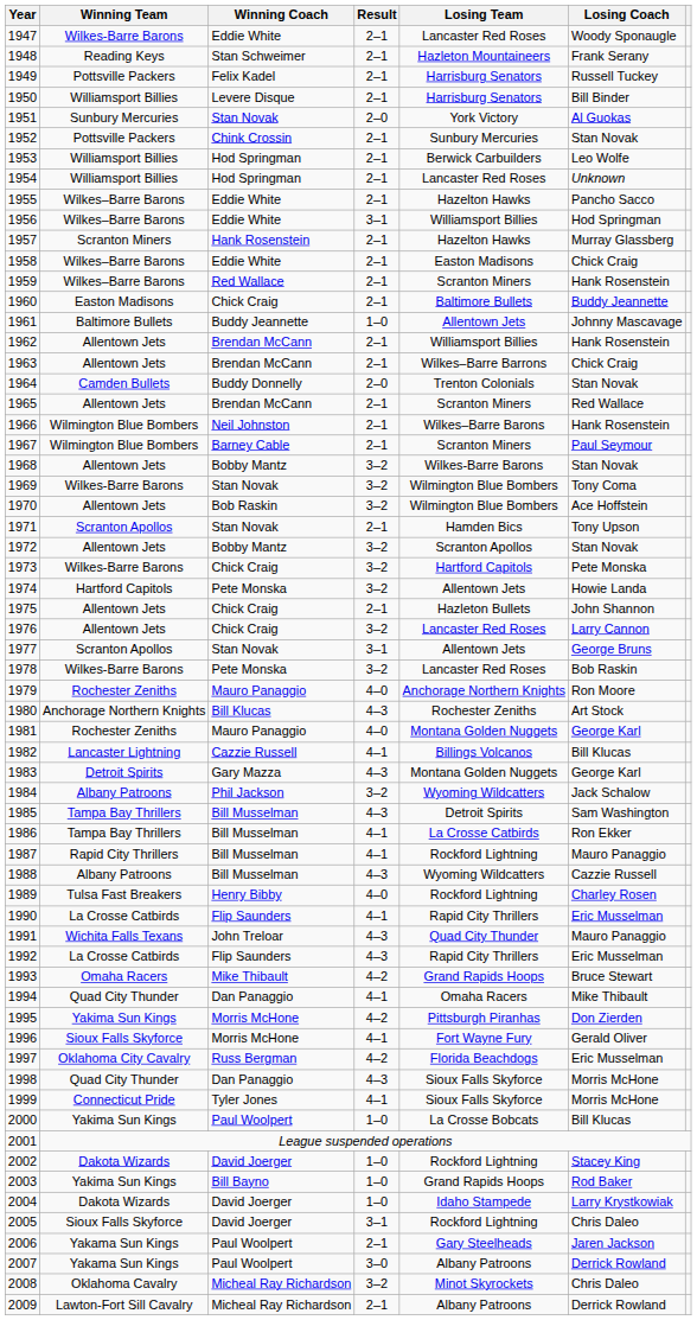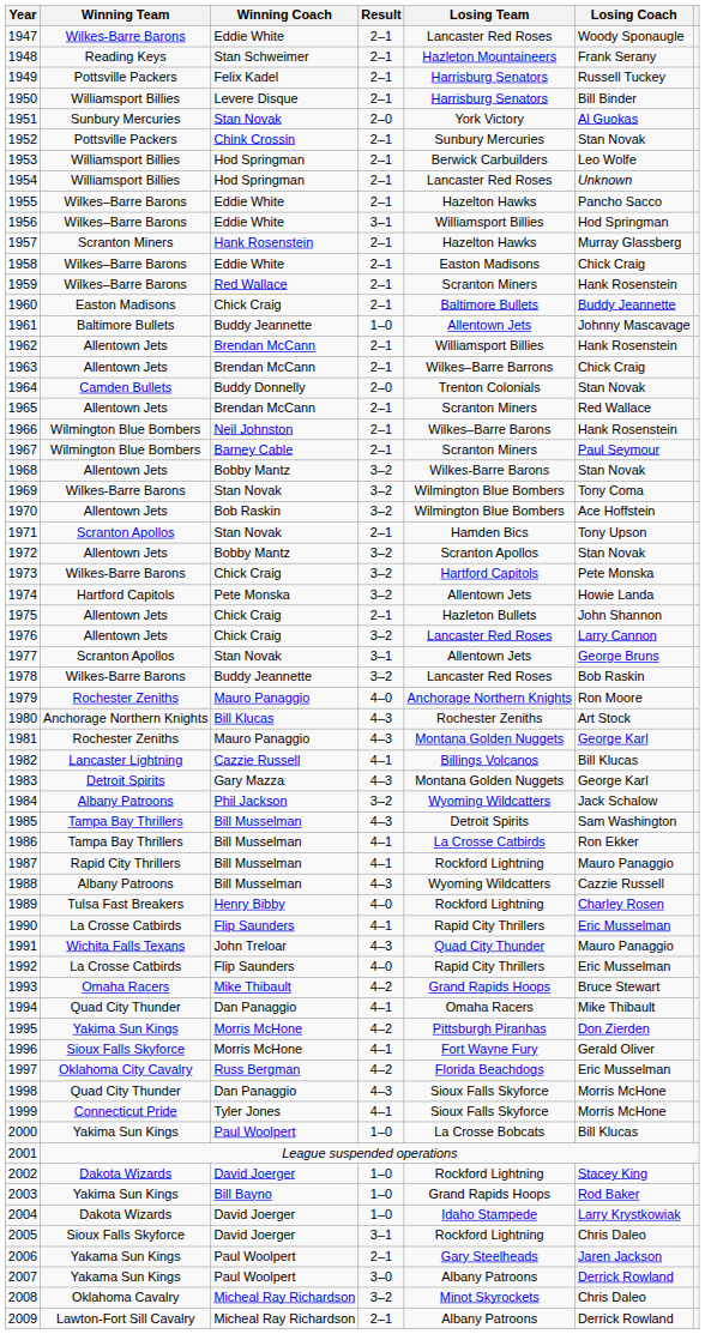 <table class="wikitable">
 <tr>
 <th>Year</th>
 <th>Winning Team</th>
 <th>Winning Coach</th>
 <th>Result</th>
 <th>Losing Team</th>
 <th>Losing Coach</th>
 <th class="unsortable"></th>
 </tr>
 <tr>
 <td align=center>1947</td>
 <td align=center><a href='#'>Wilkes-Barre Barons</a></td>
 <td>Eddie White</td>
 <td align=center>2–1</td>
 <td align=center>Lancaster Red Roses</td>
 <td>Woody Sponaugle</td>
 <td align=center></td>
 </tr>
 <tr>
 <td align=center>1948</td>
 <td align=center>Reading Keys</td>
 <td>Stan Schweimer</td>
 <td align=center>2–1</td>
 <td align=center><a href='#'>Hazleton Mountaineers</a></td>
 <td>Frank Serany</td>
 <td align=center></td>
 </tr>
 <tr>
 <td align=center>1949</td>
 <td align=center>Pottsville Packers</td>
 <td>Felix Kadel</td>
 <td align=center>2–1</td>
 <td align=center><a href='#'>Harrisburg Senators</a></td>
 <td>Russell Tuckey</td>
 <td align=center></td>
 </tr>
 <tr>
 <td align=center>1950</td>
 <td align=center>Williamsport Billies</td>
 <td>Levere Disque</td>
 <td align=center>2–1</td>
 <td align=center><a href='#'>Harrisburg Senators</a></td>
 <td>Bill Binder</td>
 <td align=center></td>
 </tr>
 <tr>
 <td align=center>1951</td>
 <td align=center>Sunbury Mercuries</td>
 <td><a href='#'>Stan Novak</a></td>
 <td align=center>2–0</td>
 <td align=center>York Victory</td>
 <td><a href='#'>Al Guokas</a></td>
 <td align=center></td>
 </tr>
 <tr>
 <td align=center>1952</td>
 <td align=center>Pottsville Packers</td>
 <td><a href='#'>Chink Crossin</a></td>
 <td align=center>2–1</td>
 <td align=center>Sunbury Mercuries</td>
 <td>Stan Novak</td>
 <td align=center></td>
 </tr>
 <tr>
 <td align=center>1953</td>
 <td align=center>Williamsport Billies</td>
 <td>Hod Springman</td>
 <td align=center>2–1</td>
 <td align=center>Berwick Carbuilders</td>
 <td>Leo Wolfe</td>
 <td align=center></td>
 </tr>
 <tr>
 <td align=center>1954</td>
 <td align=center>Williamsport Billies</td>
 <td>Hod Springman</td>
 <td align=center>2–1</td>
 <td align=center>Lancaster Red Roses</td>
 <td><em>Unknown</em></td>
 <td align=center></td>
 </tr>
 <tr>
 <td align=center>1955</td>
 <td align=center>Wilkes–Barre Barons</td>
 <td>Eddie White</td>
 <td align=center>2–1</td>
 <td align=center>Hazelton Hawks</td>
 <td>Pancho Sacco</td>
 <td align=center></td>
 </tr>
 <tr>
 <td align=center>1956</td>
 <td align=center>Wilkes–Barre Barons</td>
 <td>Eddie White</td>
 <td align=center>3–1</td>
 <td align=center>Williamsport Billies</td>
 <td>Hod Springman</td>
 <td align=center></td>
 </tr>
 <tr>
 <td align=center>1957</td>
 <td align=center>Scranton Miners</td>
 <td><a href='#'>Hank Rosenstein</a></td>
 <td align=center>2–1</td>
 <td align=center>Hazelton Hawks</td>
 <td>Murray Glassberg</td>
 <td align=center></td>
 </tr>
 <tr>
 <td align=center>1958</td>
 <td align=center>Wilkes–Barre Barons</td>
 <td>Eddie White</td>
 <td align=center>2–1</td>
 <td align=center>Easton Madisons</td>
 <td>Chick Craig</td>
 <td align=center></td>
 </tr>
 <tr>
 <td align=center>1959</td>
 <td align=center>Wilkes–Barre Barons</td>
 <td><a href='#'>Red Wallace</a></td>
 <td align=center>2–1</td>
 <td align=center>Scranton Miners</td>
 <td>Hank Rosenstein</td>
 <td align=center></td>
 </tr>
 <tr>
 <td align=center>1960</td>
 <td align=center>Easton Madisons</td>
 <td>Chick Craig</td>
 <td align=center>2–1</td>
 <td align=center><a href='#'>Baltimore Bullets</a></td>
 <td><a href='#'>Buddy Jeannette</a></td>
 <td align=center></td>
 </tr>
 <tr>
 <td align=center>1961</td>
 <td align=center>Baltimore Bullets</td>
 <td>Buddy Jeannette</td>
 <td align=center>1–0</td>
 <td align=center><a href='#'>Allentown Jets</a></td>
 <td>Johnny Mascavage</td>
 <td align=center></td>
 </tr>
 <tr>
 <td align=center>1962</td>
 <td align=center>Allentown Jets</td>
 <td><a href='#'>Brendan McCann</a></td>
 <td align=center>2–1</td>
 <td align=center>Williamsport Billies</td>
 <td>Hank Rosenstein</td>
 <td align=center></td>
 </tr>
 <tr>
 <td align=center>1963</td>
 <td align=center>Allentown Jets</td>
 <td>Brendan McCann</td>
 <td align=center>2–1</td>
 <td align=center>Wilkes–Barre Barrons</td>
 <td>Chick Craig</td>
 <td align=center></td>
 </tr>
 <tr>
 <td align=center>1964</td>
 <td align=center><a href='#'>Camden Bullets</a></td>
 <td>Buddy Donnelly</td>
 <td align=center>2–0</td>
 <td align=center>Trenton Colonials</td>
 <td>Stan Novak</td>
 <td align=center></td>
 </tr>
 <tr>
 <td align=center>1965</td>
 <td align=center>Allentown Jets</td>
 <td>Brendan McCann</td>
 <td align=center>2–1</td>
 <td align=center>Scranton Miners</td>
 <td>Red Wallace</td>
 <td align=center></td>
 </tr>
 <tr>
 <td align=center>1966</td>
 <td align=center>Wilmington Blue Bombers</td>
 <td><a href='#'>Neil Johnston</a></td>
 <td align=center>2–1</td>
 <td align=center>Wilkes–Barre Barons</td>
 <td>Hank Rosenstein</td>
 <td align=center></td>
 </tr>
 <tr>
 <td align=center>1967</td>
 <td align=center>Wilmington Blue Bombers</td>
 <td><a href='#'>Barney Cable</a></td>
 <td align=center>2–1</td>
 <td align=center>Scranton Miners</td>
 <td><a href='#'>Paul Seymour</a></td>
 <td align=center></td>
 </tr>
 <tr>
 <td align=center>1968</td>
 <td align=center>Allentown Jets</td>
 <td>Bobby Mantz</td>
 <td align=center>3–2</td>
 <td align=center>Wilkes-Barre Barons</td>
 <td>Stan Novak</td>
 <td align=center></td>
 </tr>
 <tr>
 <td align=center>1969</td>
 <td align=center>Wilkes-Barre Barons</td>
 <td>Stan Novak</td>
 <td align=center>3–2</td>
 <td align=center>Wilmington Blue Bombers</td>
 <td>Tony Coma</td>
 <td align=center></td>
 </tr>
 <tr>
 <td align=center>1970</td>
 <td align=center>Allentown Jets</td>
 <td>Bob Raskin</td>
 <td align=center>3–2</td>
 <td align=center>Wilmington Blue Bombers</td>
 <td>Ace Hoffstein</td>
 <td align=center></td>
 </tr>
 <tr>
 <td align=center>1971</td>
 <td align=center><a href='#'>Scranton Apollos</a></td>
 <td>Stan Novak</td>
 <td align=center>2–1</td>
 <td align=center>Hamden Bics</td>
 <td>Tony Upson</td>
 <td align=center></td>
 </tr>
 <tr>
 <td align=center>1972</td>
 <td align=center>Allentown Jets</td>
 <td>Bobby Mantz</td>
 <td align=center>3–2</td>
 <td align=center>Scranton Apollos</td>
 <td>Stan Novak</td>
 <td align=center></td>
 </tr>
 <tr>
 <td align=center>1973</td>
 <td align=center>Wilkes-Barre Barons</td>
 <td>Chick Craig</td>
 <td align=center>3–2</td>
 <td align=center><a href='#'>Hartford Capitols</a></td>
 <td>Pete Monska</td>
 <td align=center></td>
 </tr>
 <tr>
 <td align=center>1974</td>
 <td align=center>Hartford Capitols</td>
 <td>Pete Monska</td>
 <td align=center>3–2</td>
 <td align=center>Allentown Jets</td>
 <td>Howie Landa</td>
 <td align=center></td>
 </tr>
 <tr>
 <td align=center>1975</td>
 <td align=center>Allentown Jets</td>
 <td>Chick Craig</td>
 <td align=center>2–1</td>
 <td align=center>Hazleton Bullets</td>
 <td>John Shannon</td>
 <td align=center></td>
 </tr>
 <tr>
 <td align=center>1976</td>
 <td align=center>Allentown Jets</td>
 <td>Chick Craig</td>
 <td align=center>3–2</td>
 <td align=center><a href='#'>Lancaster Red Roses</a></td>
 <td><a href='#'>Larry Cannon</a></td>
 <td align=center></td>
 </tr>
 <tr>
 <td align=center>1977</td>
 <td align=center>Scranton Apollos</td>
 <td>Stan Novak</td>
 <td align=center>3–1</td>
 <td align=center>Allentown Jets</td>
 <td><a href='#'>George Bruns</a></td>
 <td align=center></td>
 </tr>
 <tr>
 <td align=center>1978</td>
 <td align=center>Wilkes-Barre Barons</td>
-<td>Pete Monska</td>
+<td>Buddy Jeannette</td>
 <td align=center>3–2</td>
 <td align=center>Lancaster Red Roses</td>
 <td>Bob Raskin</td>
 <td align=center></td>
 </tr>
 <tr>
 <td align=center>1979</td>
 <td align=center><a href='#'>Rochester Zeniths</a></td>
 <td><a href='#'>Mauro Panaggio</a></td>
 <td align=center>4–0</td>
 <td align=center><a href='#'>Anchorage Northern Knights</a></td>
 <td>Ron Moore</td>
 <td align=center></td>
 </tr>
 <tr>
 <td align=center>1980</td>
 <td align=center>Anchorage Northern Knights</td>
 <td><a href='#'>Bill Klucas</a></td>
 <td align=center>4–3</td>
 <td align=center>Rochester Zeniths</td>
 <td>Art Stock</td>
 <td align=center></td>
 </tr>
 <tr>
 <td align=center>1981</td>
 <td align=center>Rochester Zeniths</td>
 <td>Mauro Panaggio</td>
-<td align=center>4–0</td>
+<td align=center>4–3</td>
 <td align=center><a href='#'>Montana Golden Nuggets</a></td>
 <td><a href='#'>George Karl</a></td>
 <td align=center></td>
 </tr>
 <tr>
 <td align=center>1982</td>
 <td align=center><a href='#'>Lancaster Lightning</a></td>
 <td><a href='#'>Cazzie Russell</a></td>
 <td align=center>4–1</td>
 <td align=center><a href='#'>Billings Volcanos</a></td>
 <td>Bill Klucas</td>
 <td align=center></td>
 </tr>
 <tr>
 <td align=center>1983</td>
 <td align=center><a href='#'>Detroit Spirits</a></td>
 <td>Gary Mazza</td>
 <td align=center>4–3</td>
 <td align=center>Montana Golden Nuggets</td>
 <td>George Karl</td>
 <td align=center></td>
 </tr>
 <tr>
 <td align=center>1984</td>
 <td align=center><a href='#'>Albany Patroons</a></td>
 <td><a href='#'>Phil Jackson</a></td>
 <td align=center>3–2</td>
 <td align=center><a href='#'>Wyoming Wildcatters</a></td>
 <td>Jack Schalow</td>
 <td align=center></td>
 </tr>
 <tr>
 <td align=center>1985</td>
 <td align=center><a href='#'>Tampa Bay Thrillers</a></td>
 <td><a href='#'>Bill Musselman</a></td>
 <td align=center>4–3</td>
 <td align=center>Detroit Spirits</td>
 <td>Sam Washington</td>
 <td align=center></td>
 </tr>
 <tr>
 <td align=center>1986</td>
 <td align=center>Tampa Bay Thrillers</td>
 <td>Bill Musselman</td>
 <td align=center>4–1</td>
 <td align=center><a href='#'>La Crosse Catbirds</a></td>
 <td>Ron Ekker</td>
 <td align=center></td>
 </tr>
 <tr>
 <td align=center>1987</td>
 <td align=center>Rapid City Thrillers</td>
 <td>Bill Musselman</td>
 <td align=center>4–1</td>
 <td align=center>Rockford Lightning</td>
 <td>Mauro Panaggio</td>
 <td align=center></td>
 </tr>
 <tr>
 <td align=center>1988</td>
 <td align=center>Albany Patroons</td>
 <td>Bill Musselman</td>
 <td align=center>4–3</td>
 <td align=center>Wyoming Wildcatters</td>
 <td>Cazzie Russell</td>
 <td align=center></td>
 </tr>
 <tr>
 <td align=center>1989</td>
 <td align=center>Tulsa Fast Breakers</td>
 <td><a href='#'>Henry Bibby</a></td>
 <td align=center>4–0</td>
 <td align=center>Rockford Lightning</td>
 <td><a href='#'>Charley Rosen</a></td>
 <td align=center></td>
 </tr>
 <tr>
 <td align=center>1990</td>
 <td align=center>La Crosse Catbirds</td>
 <td><a href='#'>Flip Saunders</a></td>
 <td align=center>4–1</td>
 <td align=center>Rapid City Thrillers</td>
 <td><a href='#'>Eric Musselman</a></td>
 <td align=center></td>
 </tr>
 <tr>
 <td align=center>1991</td>
 <td align=center><a href='#'>Wichita Falls Texans</a></td>
 <td>John Treloar</td>
 <td align=center>4–3</td>
 <td align=center><a href='#'>Quad City Thunder</a></td>
 <td>Mauro Panaggio</td>
 <td align=center></td>
 </tr>
 <tr>
 <td align=center>1992</td>
 <td align=center>La Crosse Catbirds</td>
 <td>Flip Saunders</td>
-<td align=center>4–3</td>
+<td align=center>4–0</td>
 <td align=center>Rapid City Thrillers</td>
 <td>Eric Musselman</td>
 <td align=center></td>
 </tr>
 <tr>
 <td align=center>1993</td>
 <td align=center><a href='#'>Omaha Racers</a></td>
 <td><a href='#'>Mike Thibault</a></td>
 <td align=center>4–2</td>
 <td align=center><a href='#'>Grand Rapids Hoops</a></td>
 <td>Bruce Stewart</td>
 <td align=center></td>
 </tr>
 <tr>
 <td align=center>1994</td>
 <td align=center>Quad City Thunder</td>
 <td>Dan Panaggio</td>
 <td align=center>4–1</td>
 <td align=center>Omaha Racers</td>
 <td>Mike Thibault</td>
 <td align=center></td>
 </tr>
 <tr>
 <td align=center>1995</td>
 <td align=center><a href='#'>Yakima Sun Kings</a></td>
 <td><a href='#'>Morris McHone</a></td>
 <td align=center>4–2</td>
 <td align=center><a href='#'>Pittsburgh Piranhas</a></td>
 <td><a href='#'>Don Zierden</a></td>
 <td align=center></td>
 </tr>
 <tr>
 <td align=center>1996</td>
 <td align=center><a href='#'>Sioux Falls Skyforce</a></td>
 <td>Morris McHone</td>
 <td align=center>4–1</td>
 <td align=center><a href='#'>Fort Wayne Fury</a></td>
 <td>Gerald Oliver</td>
 <td align=center></td>
 </tr>
 <tr>
 <td align=center>1997</td>
 <td align=center><a href='#'>Oklahoma City Cavalry</a></td>
 <td><a href='#'>Russ Bergman</a></td>
 <td align=center>4–2</td>
 <td align=center><a href='#'>Florida Beachdogs</a></td>
 <td>Eric Musselman</td>
 <td align=center></td>
 </tr>
 <tr>
 <td align=center>1998</td>
 <td align=center>Quad City Thunder</td>
 <td>Dan Panaggio</td>
 <td align=center>4–3</td>
 <td align=center>Sioux Falls Skyforce</td>
 <td>Morris McHone</td>
 <td align=center></td>
 </tr>
 <tr>
 <td align=center>1999</td>
 <td align=center><a href='#'>Connecticut Pride</a></td>
 <td>Tyler Jones</td>
 <td align=center>4–1</td>
 <td align=center>Sioux Falls Skyforce</td>
 <td>Morris McHone</td>
 <td align=center></td>
 </tr>
 <tr>
 <td align=center>2000</td>
 <td align=center>Yakima Sun Kings</td>
 <td><a href='#'>Paul Woolpert</a></td>
 <td align=center>1–0</td>
 <td align=center>La Crosse Bobcats</td>
 <td>Bill Klucas</td>
 <td align=center></td>
 </tr>
 <tr>
 <td align=center>2001</td>
 <td align=center colspan="6"><em>League suspended operations</em></td>
 </tr>
 <tr>
 <td align=center>2002</td>
 <td align=center><a href='#'>Dakota Wizards</a></td>
 <td><a href='#'>David Joerger</a></td>
 <td align=center>1–0</td>
 <td align=center>Rockford Lightning</td>
 <td><a href='#'>Stacey King</a></td>
 <td align=center></td>
 </tr>
 <tr>
 <td align=center>2003</td>
 <td align=center>Yakima Sun Kings</td>
 <td><a href='#'>Bill Bayno</a></td>
 <td align=center>1–0</td>
 <td align=center>Grand Rapids Hoops</td>
 <td><a href='#'>Rod Baker</a></td>
 <td align=center></td>
 </tr>
 <tr>
 <td align=center>2004</td>
 <td align=center>Dakota Wizards</td>
 <td>David Joerger</td>
 <td align=center>1–0</td>
 <td align=center><a href='#'>Idaho Stampede</a></td>
 <td><a href='#'>Larry Krystkowiak</a></td>
 <td align=center></td>
 </tr>
 <tr>
 <td align=center>2005</td>
 <td align=center>Sioux Falls Skyforce</td>
 <td>David Joerger</td>
 <td align=center>3–1</td>
 <td align=center>Rockford Lightning</td>
 <td>Chris Daleo</td>
 <td align=center></td>
 </tr>
 <tr>
 <td align=center>2006</td>
 <td align=center>Yakama Sun Kings</td>
 <td>Paul Woolpert</td>
 <td align=center>2–1</td>
 <td align=center><a href='#'>Gary Steelheads</a></td>
 <td><a href='#'>Jaren Jackson</a></td>
 <td align=center></td>
 </tr>
 <tr>
 <td align=center>2007</td>
 <td align=center>Yakama Sun Kings</td>
 <td>Paul Woolpert</td>
 <td align=center>3–0</td>
 <td align=center>Albany Patroons</td>
 <td><a href='#'>Derrick Rowland</a></td>
 <td align=center></td>
 </tr>
 <tr>
 <td align=center>2008</td>
 <td align=center>Oklahoma Cavalry</td>
 <td><a href='#'>Micheal Ray Richardson</a></td>
 <td align=center>3–2</td>
 <td align=center><a href='#'>Minot Skyrockets</a></td>
 <td>Chris Daleo</td>
 <td align=center></td>
 </tr>
 <tr>
 <td align=center>2009</td>
 <td align=center>Lawton-Fort Sill Cavalry</td>
 <td>Micheal Ray Richardson</td>
 <td align=center>2–1</td>
 <td align=center>Albany Patroons</td>
 <td>Derrick Rowland</td>
 <td align=center></td>
 </tr>
 </table>
